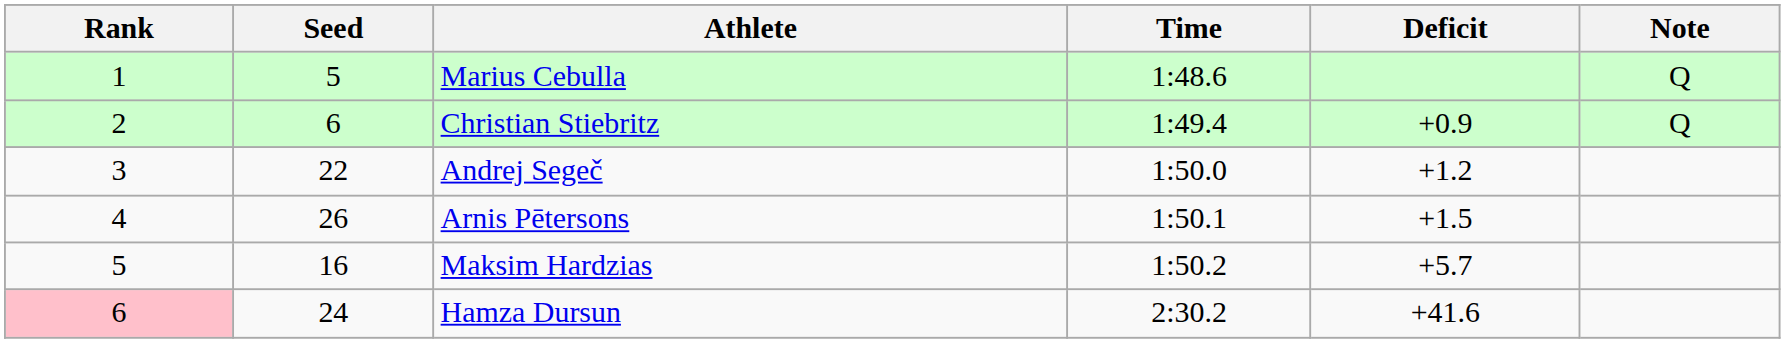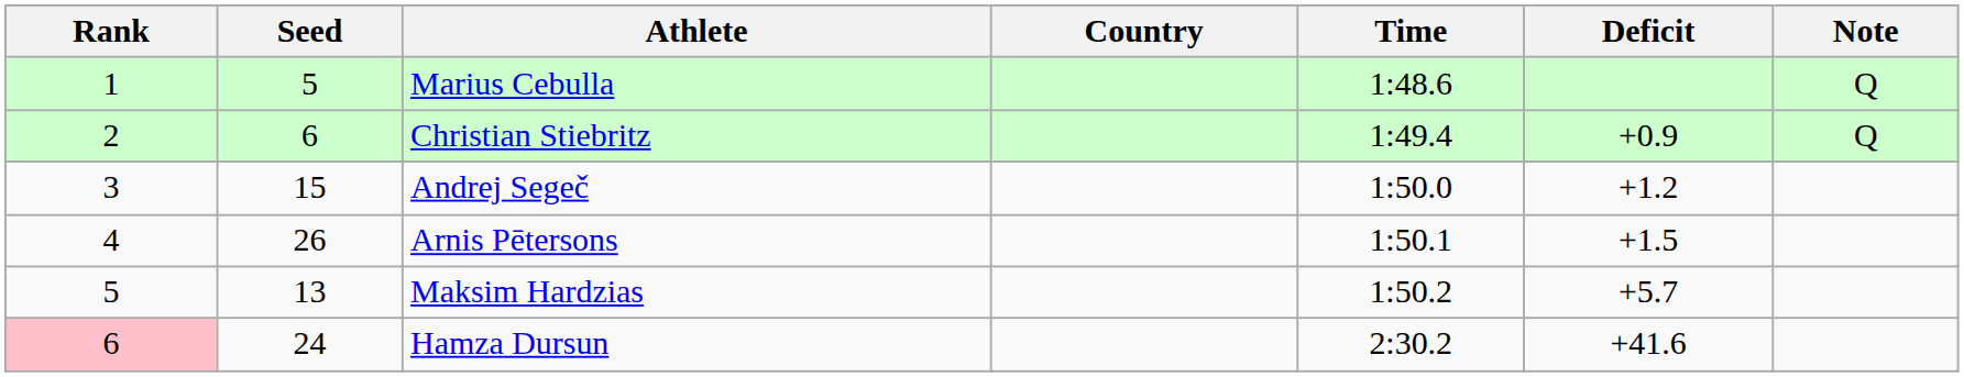 <table class="wikitable sortable" style="text-align:center" width=60%>
 <tr>
 <th>Rank</th>
 <th>Seed</th>
 <th>Athlete</th>
+<th>Country</th>
 <th>Time</th>
 <th data-sort-type=number>Deficit</th>
 <th>Note</th>
 </tr>
 <tr bgcolor=ccffcc>
 <td>1</td>
 <td>5</td>
 <td align=left><a href='#'>Marius Cebulla</a></td>
+<td align=left></td>
 <td>1:48.6</td>
 <td></td>
 <td>Q</td>
 </tr>
 <tr bgcolor=ccffcc>
 <td>2</td>
 <td>6</td>
 <td align=left><a href='#'>Christian Stiebritz</a></td>
+<td align=left></td>
 <td>1:49.4</td>
 <td>+0.9</td>
 <td>Q</td>
 </tr>
 <tr>
 <td>3</td>
-<td>22</td>
+<td>15</td>
 <td align=left><a href='#'>Andrej Segeč</a></td>
+<td align=left></td>
 <td>1:50.0</td>
 <td>+1.2</td>
 <td></td>
 </tr>
 <tr>
 <td>4</td>
 <td>26</td>
 <td align=left><a href='#'>Arnis Pētersons</a></td>
+<td align=left></td>
 <td>1:50.1</td>
 <td>+1.5</td>
 <td></td>
 </tr>
 <tr>
 <td>5</td>
-<td>16</td>
+<td>13</td>
 <td align=left><a href='#'>Maksim Hardzias</a></td>
+<td align=left></td>
 <td>1:50.2</td>
 <td>+5.7</td>
 <td></td>
 </tr>
 <tr>
 <td style="background: pink;">6</td>
 <td>24</td>
 <td align=left><a href='#'>Hamza Dursun</a></td>
+<td align=left></td>
 <td>2:30.2</td>
 <td>+41.6</td>
 <td></td>
 </tr>
 </table>
